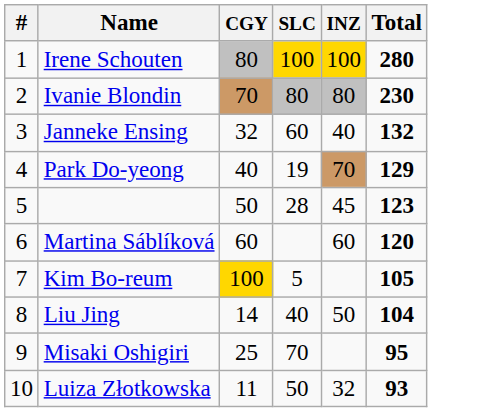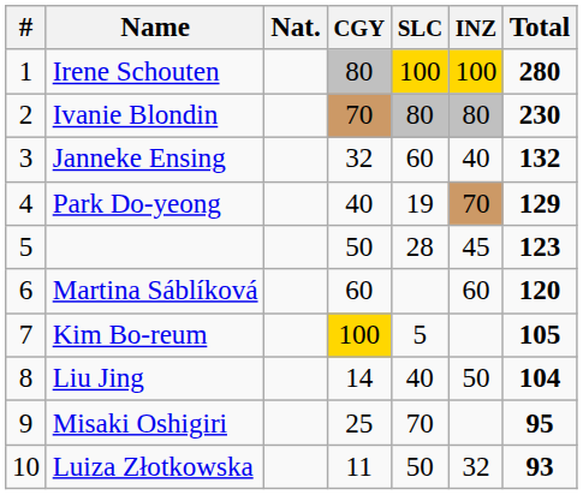 <table class="wikitable" style="text-align:center;">
 <tr>
 <th>#</th>
 <th>Name</th>
+<th>Nat.</th>
 <th><small>CGY</small></th>
 <th><small>SLC</small></th>
 <th><small>INZ</small></th>
 <th>Total</th>
 </tr>
 <tr>
 <td>1</td>
 <td align=left><a href='#'>Irene Schouten</a></td>
+<td></td>
 <td bgcolor=silver>80</td>
 <td bgcolor=gold>100</td>
 <td bgcolor=gold>100</td>
 <td><strong>280</strong></td>
 </tr>
 <tr>
 <td>2</td>
 <td align=left><a href='#'>Ivanie Blondin</a></td>
+<td></td>
 <td bgcolor=cc9966>70</td>
 <td bgcolor=silver>80</td>
 <td bgcolor=silver>80</td>
 <td><strong>230</strong></td>
 </tr>
 <tr>
 <td>3</td>
 <td align=left><a href='#'>Janneke Ensing</a></td>
+<td></td>
 <td>32</td>
 <td>60</td>
 <td>40</td>
 <td><strong>132</strong></td>
 </tr>
 <tr>
 <td>4</td>
 <td align=left><a href='#'>Park Do-yeong</a></td>
+<td></td>
 <td>40</td>
 <td>19</td>
 <td bgcolor=cc9966>70</td>
 <td><strong>129</strong></td>
 </tr>
 <tr>
 <td>5</td>
 <td align=left></td>
+<td></td>
 <td>50</td>
 <td>28</td>
 <td>45</td>
 <td><strong>123</strong></td>
 </tr>
 <tr>
 <td>6</td>
 <td align=left><a href='#'>Martina Sáblíková</a></td>
+<td></td>
 <td>60</td>
 <td></td>
 <td>60</td>
 <td><strong>120</strong></td>
 </tr>
 <tr>
 <td>7</td>
 <td align=left><a href='#'>Kim Bo-reum</a></td>
+<td></td>
 <td bgcolor=gold>100</td>
 <td>5</td>
 <td></td>
 <td><strong>105</strong></td>
 </tr>
 <tr>
 <td>8</td>
 <td align=left><a href='#'>Liu Jing</a></td>
+<td></td>
 <td>14</td>
 <td>40</td>
 <td>50</td>
 <td><strong>104</strong></td>
 </tr>
 <tr>
 <td>9</td>
 <td align=left><a href='#'>Misaki Oshigiri</a></td>
+<td></td>
 <td>25</td>
 <td>70</td>
 <td></td>
 <td><strong>95</strong></td>
 </tr>
 <tr>
 <td>10</td>
 <td align=left><a href='#'>Luiza Złotkowska</a></td>
+<td></td>
 <td>11</td>
 <td>50</td>
 <td>32</td>
 <td><strong>93</strong></td>
 </tr>
 </table>
